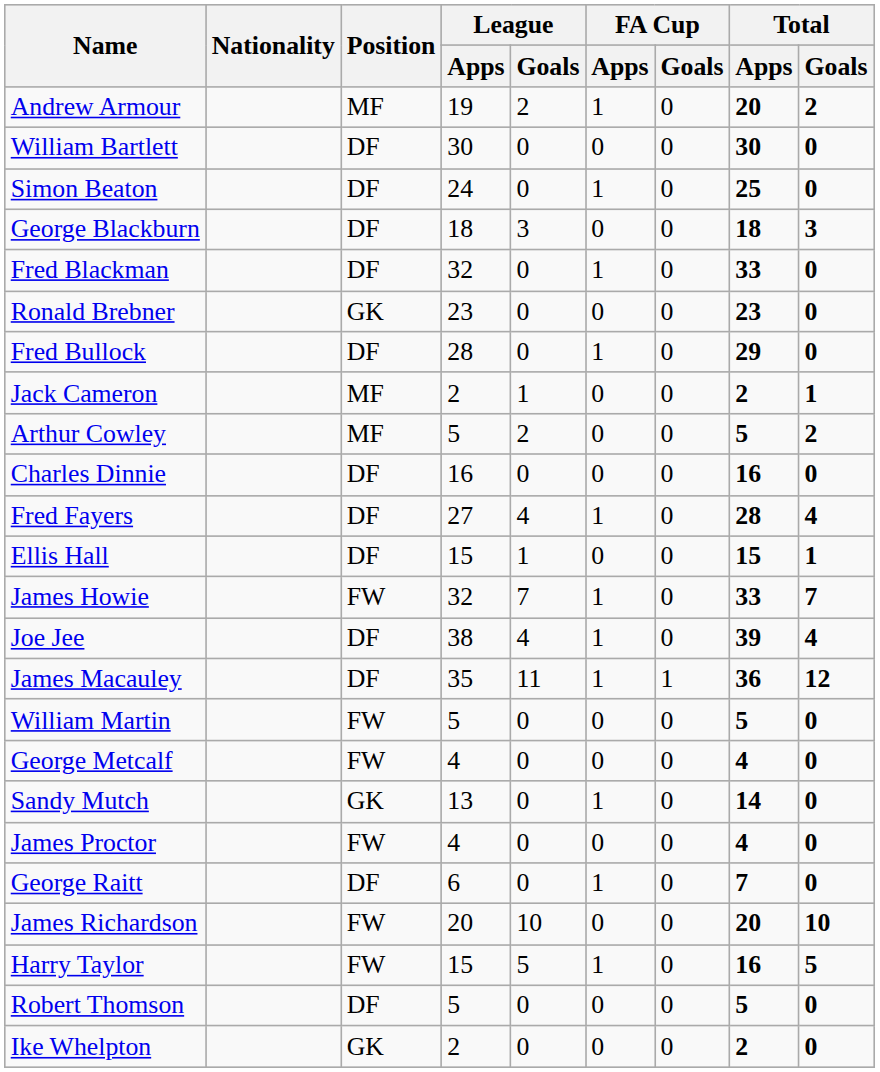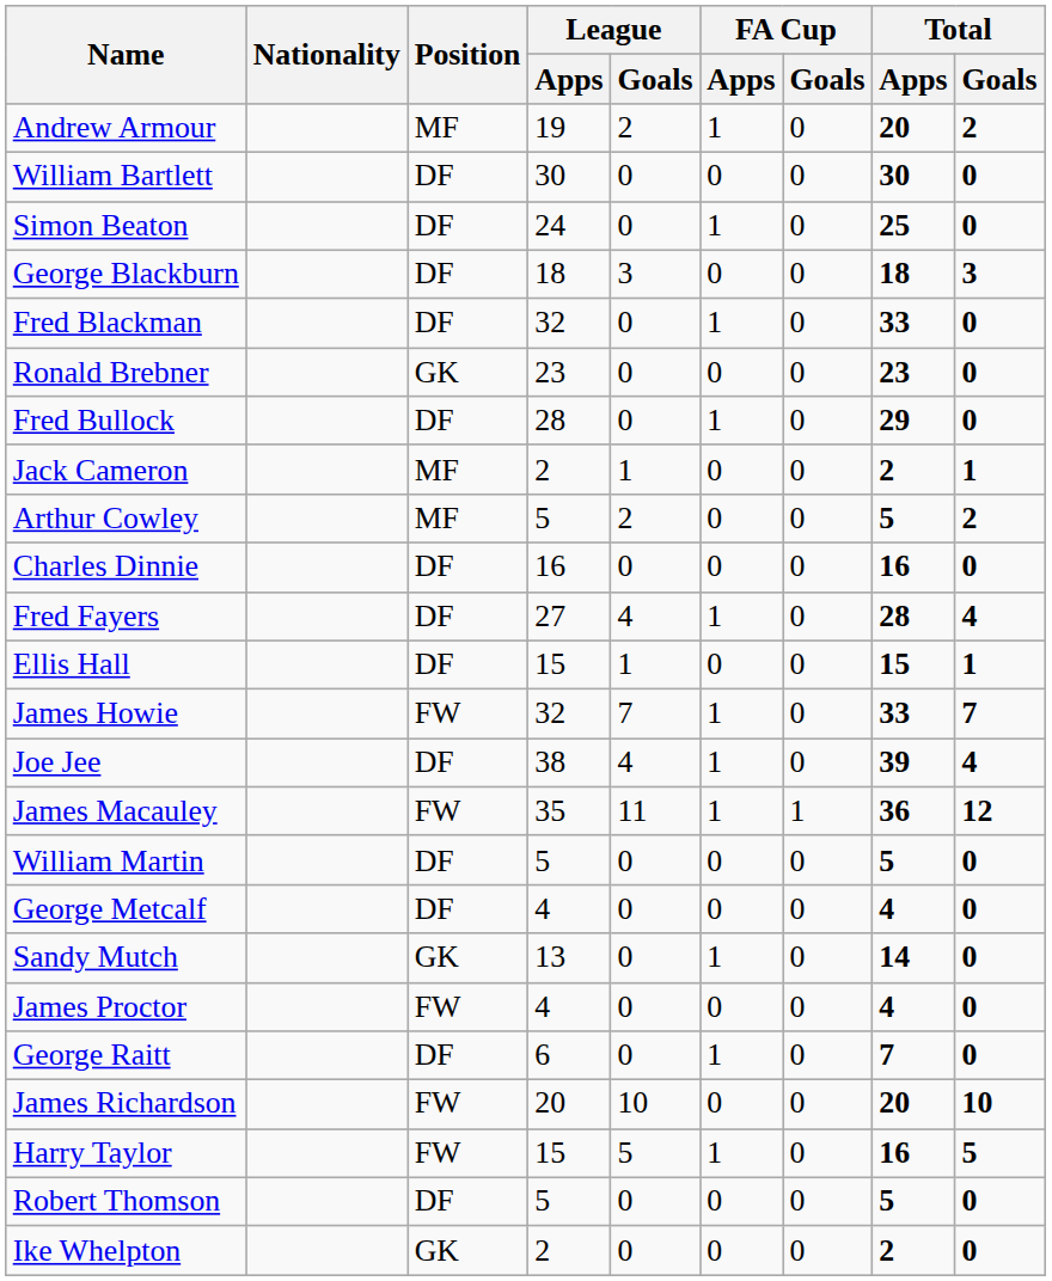 <table class="wikitable sortable">
 <tr>
 <th scope=col rowspan=2>Name</th>
 <th scope=col rowspan=2>Nationality</th>
 <th scope=col rowspan=2>Position</th>
 <th colspan=2>League</th>
 <th colspan=2>FA Cup</th>
 <th colspan=2>Total</th>
 </tr>
 <tr>
 <th>Apps</th>
 <th>Goals</th>
 <th>Apps</th>
 <th>Goals</th>
 <th>Apps</th>
 <th>Goals</th>
 </tr>
 <tr>
 <td><a href='#'>Andrew Armour</a></td>
 <td></td>
 <td>MF</td>
 <td>19</td>
 <td>2</td>
 <td>1</td>
 <td>0</td>
 <td><strong>20</strong></td>
 <td><strong>2</strong></td>
 </tr>
 <tr>
 <td><a href='#'>William Bartlett</a></td>
 <td></td>
 <td>DF</td>
 <td>30</td>
 <td>0</td>
 <td>0</td>
 <td>0</td>
 <td><strong>30</strong></td>
 <td><strong>0</strong></td>
 </tr>
 <tr>
 <td><a href='#'>Simon Beaton</a></td>
 <td></td>
 <td>DF</td>
 <td>24</td>
 <td>0</td>
 <td>1</td>
 <td>0</td>
 <td><strong>25</strong></td>
 <td><strong>0</strong></td>
 </tr>
 <tr>
 <td><a href='#'>George Blackburn</a></td>
 <td></td>
 <td>DF</td>
 <td>18</td>
 <td>3</td>
 <td>0</td>
 <td>0</td>
 <td><strong>18</strong></td>
 <td><strong>3</strong></td>
 </tr>
 <tr>
 <td><a href='#'>Fred Blackman</a></td>
 <td></td>
 <td>DF</td>
 <td>32</td>
 <td>0</td>
 <td>1</td>
 <td>0</td>
 <td><strong>33</strong></td>
 <td><strong>0</strong></td>
 </tr>
 <tr>
 <td><a href='#'>Ronald Brebner</a></td>
 <td></td>
 <td>GK</td>
 <td>23</td>
 <td>0</td>
 <td>0</td>
 <td>0</td>
 <td><strong>23</strong></td>
 <td><strong>0</strong></td>
 </tr>
 <tr>
 <td><a href='#'>Fred Bullock</a></td>
 <td></td>
 <td>DF</td>
 <td>28</td>
 <td>0</td>
 <td>1</td>
 <td>0</td>
 <td><strong>29</strong></td>
 <td><strong>0</strong></td>
 </tr>
 <tr>
 <td><a href='#'>Jack Cameron</a></td>
 <td></td>
 <td>MF</td>
 <td>2</td>
 <td>1</td>
 <td>0</td>
 <td>0</td>
 <td><strong>2</strong></td>
 <td><strong>1</strong></td>
 </tr>
 <tr>
 <td><a href='#'>Arthur Cowley</a></td>
 <td></td>
 <td>MF</td>
 <td>5</td>
 <td>2</td>
 <td>0</td>
 <td>0</td>
 <td><strong>5</strong></td>
 <td><strong>2</strong></td>
 </tr>
 <tr>
 <td><a href='#'>Charles Dinnie</a></td>
 <td></td>
 <td>DF</td>
 <td>16</td>
 <td>0</td>
 <td>0</td>
 <td>0</td>
 <td><strong>16</strong></td>
 <td><strong>0</strong></td>
 </tr>
 <tr>
 <td><a href='#'>Fred Fayers</a></td>
 <td></td>
 <td>DF</td>
 <td>27</td>
 <td>4</td>
 <td>1</td>
 <td>0</td>
 <td><strong>28</strong></td>
 <td><strong>4</strong></td>
 </tr>
 <tr>
 <td><a href='#'>Ellis Hall</a></td>
 <td></td>
 <td>DF</td>
 <td>15</td>
 <td>1</td>
 <td>0</td>
 <td>0</td>
 <td><strong>15</strong></td>
 <td><strong>1</strong></td>
 </tr>
 <tr>
 <td><a href='#'>James Howie</a></td>
 <td></td>
 <td>FW</td>
 <td>32</td>
 <td>7</td>
 <td>1</td>
 <td>0</td>
 <td><strong>33</strong></td>
 <td><strong>7</strong></td>
 </tr>
 <tr>
 <td><a href='#'>Joe Jee</a></td>
 <td></td>
 <td>DF</td>
 <td>38</td>
 <td>4</td>
 <td>1</td>
 <td>0</td>
 <td><strong>39</strong></td>
 <td><strong>4</strong></td>
 </tr>
 <tr>
 <td><a href='#'>James Macauley</a></td>
 <td></td>
-<td>DF</td>
+<td>FW</td>
 <td>35</td>
 <td>11</td>
 <td>1</td>
 <td>1</td>
 <td><strong>36</strong></td>
 <td><strong>12</strong></td>
 </tr>
 <tr>
 <td><a href='#'>William Martin</a></td>
 <td></td>
-<td>FW</td>
+<td>DF</td>
 <td>5</td>
 <td>0</td>
 <td>0</td>
 <td>0</td>
 <td><strong>5</strong></td>
 <td><strong>0</strong></td>
 </tr>
 <tr>
 <td><a href='#'>George Metcalf</a></td>
 <td></td>
-<td>FW</td>
+<td>DF</td>
 <td>4</td>
 <td>0</td>
 <td>0</td>
 <td>0</td>
 <td><strong>4</strong></td>
 <td><strong>0</strong></td>
 </tr>
 <tr>
 <td><a href='#'>Sandy Mutch</a></td>
 <td></td>
 <td>GK</td>
 <td>13</td>
 <td>0</td>
 <td>1</td>
 <td>0</td>
 <td><strong>14</strong></td>
 <td><strong>0</strong></td>
 </tr>
 <tr>
 <td><a href='#'>James Proctor</a></td>
 <td></td>
 <td>FW</td>
 <td>4</td>
 <td>0</td>
 <td>0</td>
 <td>0</td>
 <td><strong>4</strong></td>
 <td><strong>0</strong></td>
 </tr>
 <tr>
 <td><a href='#'>George Raitt</a></td>
 <td></td>
 <td>DF</td>
 <td>6</td>
 <td>0</td>
 <td>1</td>
 <td>0</td>
 <td><strong>7</strong></td>
 <td><strong>0</strong></td>
 </tr>
 <tr>
 <td><a href='#'>James Richardson</a></td>
 <td></td>
 <td>FW</td>
 <td>20</td>
 <td>10</td>
 <td>0</td>
 <td>0</td>
 <td><strong>20</strong></td>
 <td><strong>10</strong></td>
 </tr>
 <tr>
 <td><a href='#'>Harry Taylor</a></td>
 <td></td>
 <td>FW</td>
 <td>15</td>
 <td>5</td>
 <td>1</td>
 <td>0</td>
 <td><strong>16</strong></td>
 <td><strong>5</strong></td>
 </tr>
 <tr>
 <td><a href='#'>Robert Thomson</a></td>
 <td></td>
 <td>DF</td>
 <td>5</td>
 <td>0</td>
 <td>0</td>
 <td>0</td>
 <td><strong>5</strong></td>
 <td><strong>0</strong></td>
 </tr>
 <tr>
 <td><a href='#'>Ike Whelpton</a></td>
 <td></td>
 <td>GK</td>
 <td>2</td>
 <td>0</td>
 <td>0</td>
 <td>0</td>
 <td><strong>2</strong></td>
 <td><strong>0</strong></td>
 </tr>
 <tr>
 </tr>
 </table>
